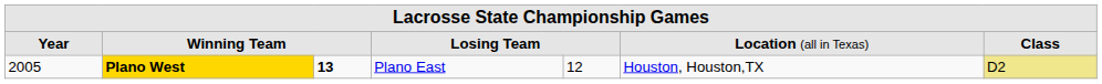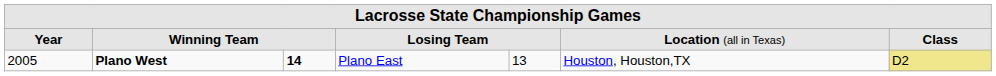 <table class="wikitable" style="width:60%;">
 <tr>
 <td colspan="7"  style="text-align:center; background:#e5e5e5;"><big><strong>Lacrosse State Championship Games</strong></big></td>
 </tr>
 <tr style="text-align:center; background:#e5e5e5;">
 <td><strong>Year</strong></td>
 <td colspan="2"><strong>Winning Team</strong></td>
 <td colspan="2"><strong>Losing Team</strong></td>
 <td><strong>Location</strong> <small>(all in Texas)</small></td>
 <td><strong>Class</strong></td>
 </tr>
 <tr>
 <td>2005</td>
-<td style="background: gold;"><strong>Plano West</strong></td>
-<td><strong>13</strong></td>
+<td><strong>Plano West</strong></td>
+<td><strong>14</strong></td>
 <td><a href='#'>Plano East</a></td>
-<td>12</td>
+<td>13</td>
 <td><a href='#'>Houston</a>, Houston,TX</td>
 <td style="background: khaki;">D2</td>
 </tr>
 </table>
